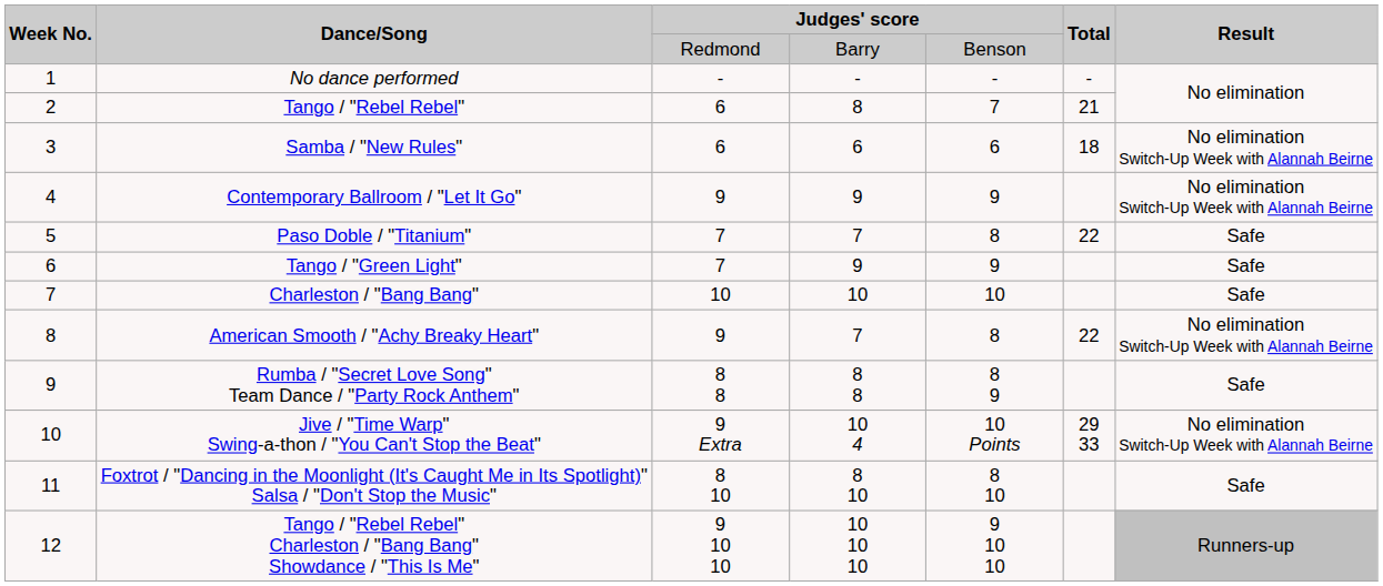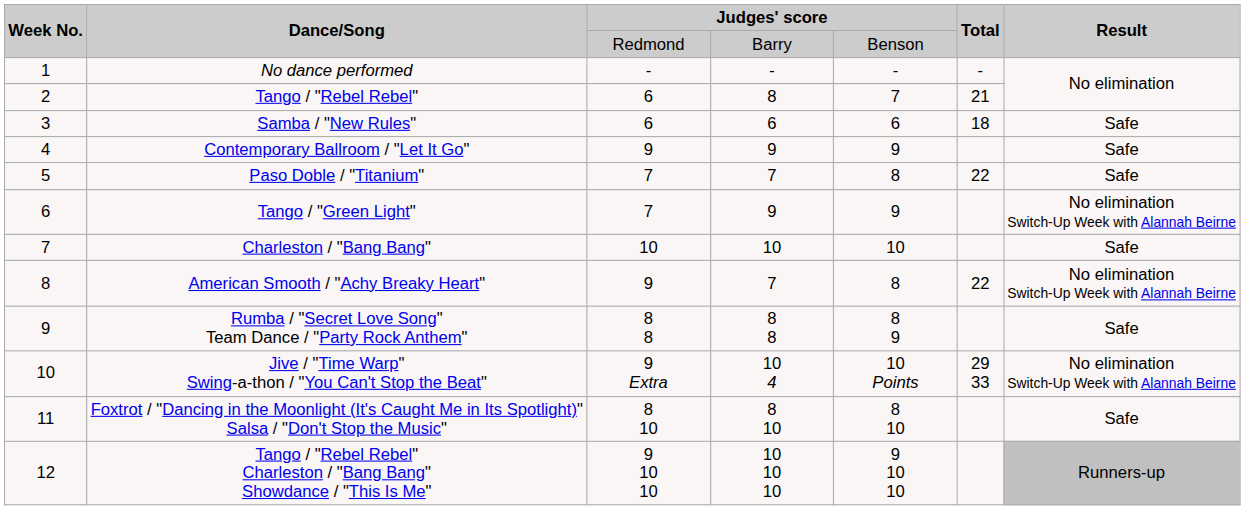 <table class="wikitable collapsible">
 <tr>
 <th rowspan="2" style="background:#ccc; text-align:Center;"><strong>Week No.</strong></th>
 <th rowspan="2" style="background:#ccc; text-align:Center;"><strong>Dance/Song</strong></th>
 <th colspan="3" style="background:#ccc; text-align:Center;"><strong>Judges' score</strong></th>
 <th rowspan="2" style="background:#ccc; text-align:Center;"><strong>Total</strong></th>
 <th rowspan="2" style="background:#ccc; text-align:Center;"><strong>Result</strong></th>
 </tr>
 <tr style="text-align:center; background:#ccc;">
 <td style="width:10%; ">Redmond</td>
 <td style="width:10%; ">Barry</td>
 <td style="width:10%; ">Benson</td>
 </tr>
 <tr style="text-align:center; background:#faf6f6;">
 <td>1</td>
 <td><em>No dance performed</em></td>
 <td>-</td>
 <td>-</td>
 <td>-</td>
 <td>-</td>
 <td rowspan="2">No elimination</td>
 </tr>
 <tr style="text-align:center; background:#faf6f6;">
 <td>2</td>
 <td><a href='#'>Tango</a> / "<a href='#'>Rebel Rebel</a>"</td>
 <td>6</td>
 <td>8</td>
 <td>7</td>
 <td>21</td>
 </tr>
 <tr style="text-align:center; background:#faf6f6;">
 <td>3</td>
 <td><a href='#'>Samba</a> / "<a href='#'>New Rules</a>"</td>
 <td>6</td>
 <td>6</td>
 <td>6</td>
 <td>18</td>
-<td>No elimination<br><small>Switch-Up Week with <a href='#'>Alannah Beirne</a></small></td>
+<td>Safe</td>
 </tr>
 <tr style="text-align:center; background:#faf6f6;">
 <td>4</td>
 <td><a href='#'>Contemporary Ballroom</a> / "<a href='#'>Let It Go</a>"</td>
 <td>9</td>
 <td>9</td>
 <td>9</td>
 <td></td>
-<td>No elimination<br><small>Switch-Up Week with <a href='#'>Alannah Beirne</a></small></td>
+<td>Safe</td>
 </tr>
 <tr style="text-align:center; background:#faf6f6;">
 <td>5</td>
 <td><a href='#'>Paso Doble</a> / "<a href='#'>Titanium</a>"</td>
 <td>7</td>
 <td>7</td>
 <td>8</td>
 <td>22</td>
 <td>Safe</td>
 </tr>
 <tr style="text-align:center; background:#faf6f6;">
 <td>6</td>
 <td><a href='#'>Tango</a> / "<a href='#'>Green Light</a>"</td>
 <td>7</td>
 <td>9</td>
 <td>9</td>
 <td></td>
-<td>Safe</td>
+<td>No elimination<br><small>Switch-Up Week with <a href='#'>Alannah Beirne</a></small></td>
 </tr>
 <tr style="text-align:center; background:#faf6f6;">
 <td>7</td>
 <td><a href='#'>Charleston</a> / "<a href='#'>Bang Bang</a>"</td>
 <td>10</td>
 <td>10</td>
 <td>10</td>
 <td></td>
 <td>Safe</td>
 </tr>
 <tr style="text-align:center; background:#faf6f6">
 <td>8</td>
 <td><a href='#'>American Smooth</a> / "<a href='#'>Achy Breaky Heart</a>"</td>
 <td>9</td>
 <td>7</td>
 <td>8</td>
 <td>22</td>
 <td>No elimination<br><small>Switch-Up Week with <a href='#'>Alannah Beirne</a></small></td>
 </tr>
 <tr style="text-align:center; background:#faf6f6">
 <td>9</td>
 <td><a href='#'>Rumba</a> / "<a href='#'>Secret Love Song</a>"<br>Team Dance / "<a href='#'>Party Rock Anthem</a>"</td>
 <td>8<br>8</td>
 <td>8<br>8</td>
 <td>8<br>9</td>
 <td><br></td>
 <td>Safe</td>
 </tr>
 <tr style="text-align:center; background:#faf6f6">
 <td>10</td>
 <td><a href='#'>Jive</a> / "<a href='#'>Time Warp</a>"<br><a href='#'>Swing</a>-a-thon / "<a href='#'>You Can't Stop the Beat</a>"</td>
 <td>9<br><em>Extra</em></td>
 <td>10<br><em>4</em></td>
 <td>10<br><em>Points</em></td>
 <td>29<br>33</td>
 <td>No elimination<br><small>Switch-Up Week with <a href='#'>Alannah Beirne</a></small></td>
 </tr>
 <tr style="text-align:center; background:#faf6f6">
 <td>11</td>
 <td><a href='#'>Foxtrot</a> / "<a href='#'>Dancing in the Moonlight (It's Caught Me in Its Spotlight)</a>"<br><a href='#'>Salsa</a> / "<a href='#'>Don't Stop the Music</a>"</td>
 <td>8<br>10</td>
 <td>8<br>10</td>
 <td>8<br>10</td>
 <td><br></td>
 <td>Safe</td>
 </tr>
 <tr style="text-align:center; background:#faf6f6">
 <td>12</td>
 <td><a href='#'>Tango</a> / "<a href='#'>Rebel Rebel</a>"<br><a href='#'>Charleston</a> / "<a href='#'>Bang Bang</a>"<br><a href='#'>Showdance</a> / "<a href='#'>This Is Me</a>"</td>
 <td>9<br>10<br>10</td>
 <td>10<br>10<br>10</td>
 <td>9<br>10<br>10</td>
 <td><br><br></td>
 <td rowspan="3" style="background:silver;">Runners-up</td>
 </tr>
 </table>
